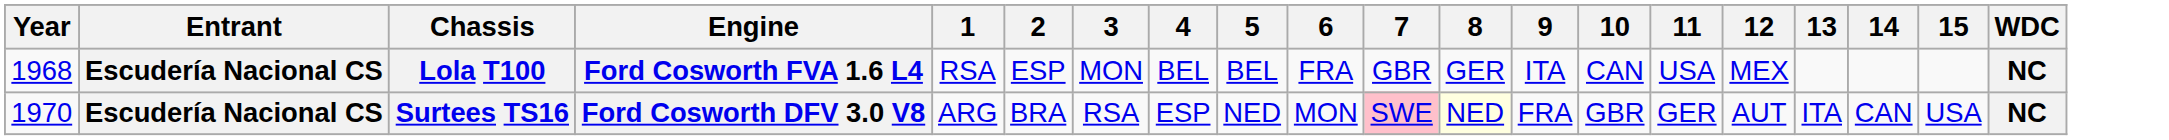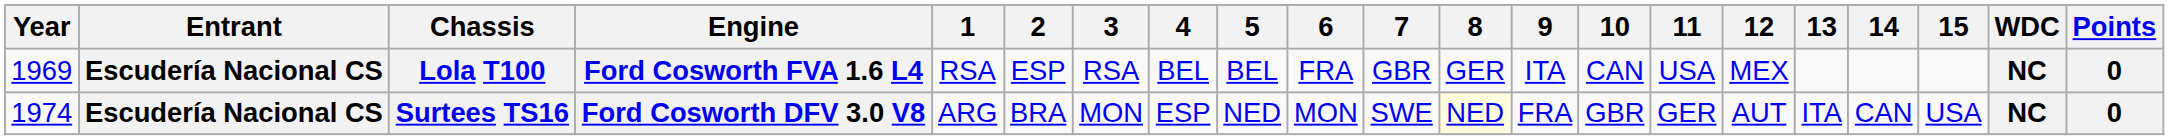 <table class="wikitable" style="text-align:center; font-size:90%">
 <tr>
 <th>Year</th>
 <th>Entrant</th>
 <th>Chassis</th>
 <th>Engine</th>
 <th>1</th>
 <th>2</th>
 <th>3</th>
 <th>4</th>
 <th>5</th>
 <th>6</th>
 <th>7</th>
 <th>8</th>
 <th>9</th>
 <th>10</th>
 <th>11</th>
 <th>12</th>
 <th>13</th>
 <th>14</th>
 <th>15</th>
 <th>WDC</th>
+<th><a href='#'>Points</a></th>
 </tr>
 <tr>
-<td><a href='#'>1968</a></td>
+<td><a href='#'>1969</a></td>
 <th>Escudería Nacional CS</th>
 <th><a href='#'>Lola</a> <a href='#'>T100</a></th>
 <th><a href='#'>Ford Cosworth FVA</a> 1.6 <a href='#'>L4</a></th>
 <td><a href='#'>RSA</a></td>
 <td><a href='#'>ESP</a><br></td>
-<td><a href='#'>MON</a></td>
+<td><a href='#'>RSA</a></td>
 <td><a href='#'>BEL</a></td>
 <td><a href='#'>BEL</a></td>
 <td><a href='#'>FRA</a></td>
 <td><a href='#'>GBR</a></td>
 <td><a href='#'>GER</a></td>
 <td><a href='#'>ITA</a></td>
 <td><a href='#'>CAN</a></td>
 <td><a href='#'>USA</a></td>
 <td><a href='#'>MEX</a></td>
 <td></td>
 <td></td>
 <td></td>
 <th>NC</th>
+<th>0</th>
 </tr>
 <tr>
-<td><a href='#'>1970</a></td>
+<td><a href='#'>1974</a></td>
 <th>Escudería Nacional CS</th>
 <th><a href='#'>Surtees</a> <a href='#'>TS16</a></th>
 <th><a href='#'>Ford Cosworth DFV</a> 3.0 <a href='#'>V8</a></th>
 <td><a href='#'>ARG</a></td>
 <td><a href='#'>BRA</a></td>
-<td><a href='#'>RSA</a></td>
+<td><a href='#'>MON</a></td>
 <td><a href='#'>ESP</a><br></td>
 <td><a href='#'>NED</a></td>
 <td><a href='#'>MON</a></td>
-<td style="background: pink;"><a href='#'>SWE</a></td>
+<td><a href='#'>SWE</a></td>
 <td style="background: lightyellow;"><a href='#'>NED</a></td>
 <td><a href='#'>FRA</a></td>
 <td><a href='#'>GBR</a></td>
 <td><a href='#'>GER</a></td>
 <td><a href='#'>AUT</a></td>
 <td><a href='#'>ITA</a></td>
 <td><a href='#'>CAN</a></td>
 <td><a href='#'>USA</a></td>
 <th>NC</th>
+<th>0</th>
 </tr>
 </table>
